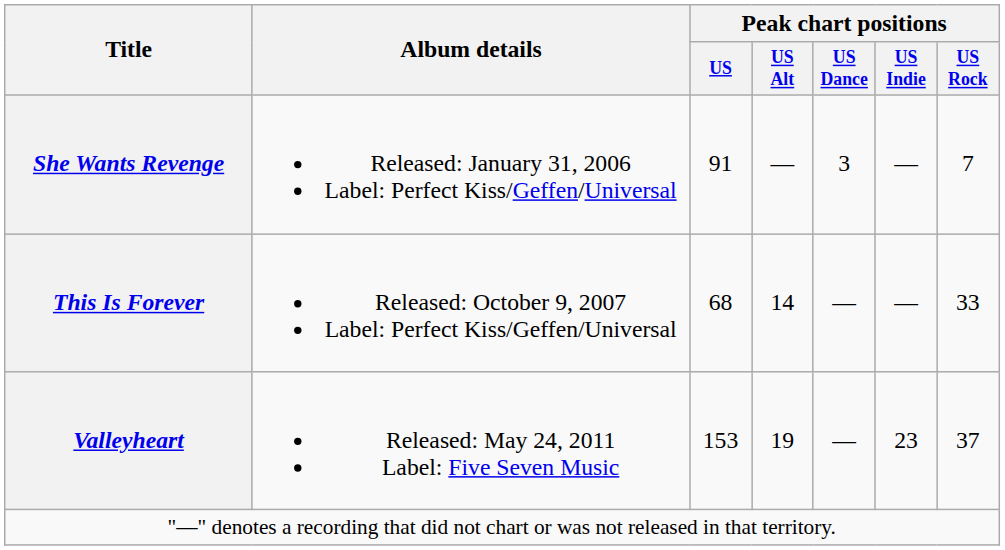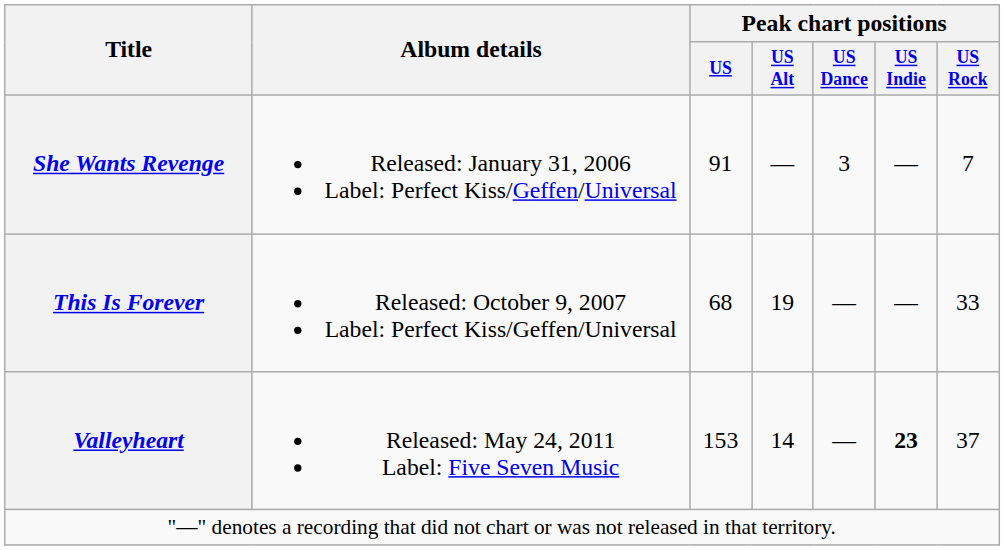 <table class="wikitable plainrowheaders" style="text-align:center;">
 <tr>
 <th scope="col" rowspan="2" style="width:10em;">Title</th>
 <th scope="col" rowspan="2" style="width:18em;">Album details</th>
 <th scope="col" colspan="5">Peak chart positions</th>
 </tr>
 <tr>
 <th style="width:3em;font-size:75%;"><a href='#'>US</a><br></th>
 <th style="width:3em;font-size:75%;"><a href='#'>US<br>Alt</a><br></th>
 <th style="width:3em;font-size:75%;"><a href='#'>US<br>Dance</a><br></th>
 <th style="width:3em;font-size:75%;"><a href='#'>US<br>Indie</a><br></th>
 <th style="width:3em;font-size:75%;"><a href='#'>US<br>Rock</a><br></th>
 </tr>
 <tr>
 <th scope="row"><em><a href='#'>She Wants Revenge</a></em></th>
 <td><br><ul><li>Released: January 31, 2006</li><li>Label: Perfect Kiss/<a href='#'>Geffen</a>/<a href='#'>Universal</a></li></ul></td>
 <td style="text-align:center;">91</td>
 <td style="text-align:center;">—</td>
 <td style="text-align:center;">3</td>
 <td style="text-align:center;">—</td>
 <td style="text-align:center;">7</td>
 </tr>
 <tr>
 <th scope="row"><em><a href='#'>This Is Forever</a></em></th>
 <td><br><ul><li>Released: October 9, 2007</li><li>Label: Perfect Kiss/Geffen/Universal</li></ul></td>
 <td style="text-align:center;">68</td>
-<td style="text-align:center;">14</td>
+<td style="text-align:center;">19</td>
 <td style="text-align:center;">—</td>
 <td style="text-align:center;">—</td>
 <td style="text-align:center;">33</td>
 </tr>
 <tr>
 <th scope="row"><em><a href='#'>Valleyheart</a></em></th>
 <td><br><ul><li>Released: May 24, 2011</li><li>Label: <a href='#'>Five Seven Music</a></li></ul></td>
 <td style="text-align:center;">153</td>
-<td style="text-align:center;">19</td>
+<td style="text-align:center;">14</td>
 <td style="text-align:center;">—</td>
-<td style="text-align:center;">23</td>
+<td style="text-align:center;"><strong>23</strong></td>
 <td style="text-align:center;">37</td>
 </tr>
 <tr>
 <td colspan="10" style="font-size:90%">"—" denotes a recording that did not chart or was not released in that territory.</td>
 </tr>
 </table>
